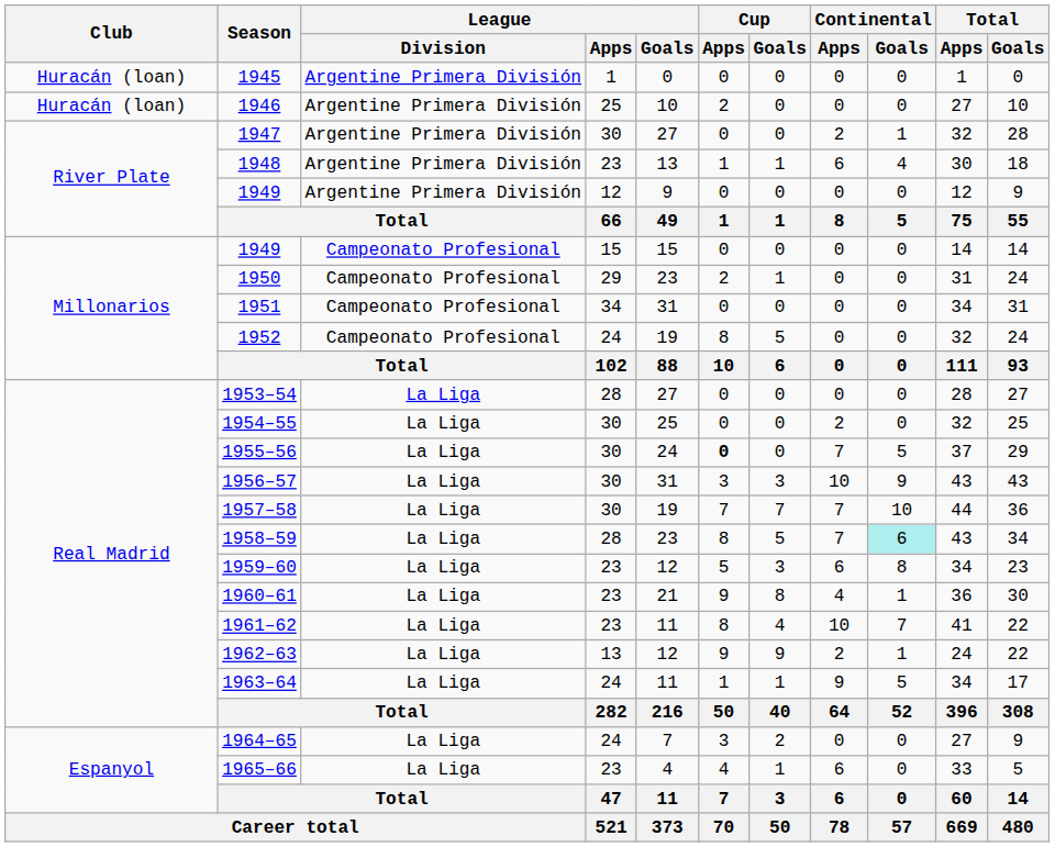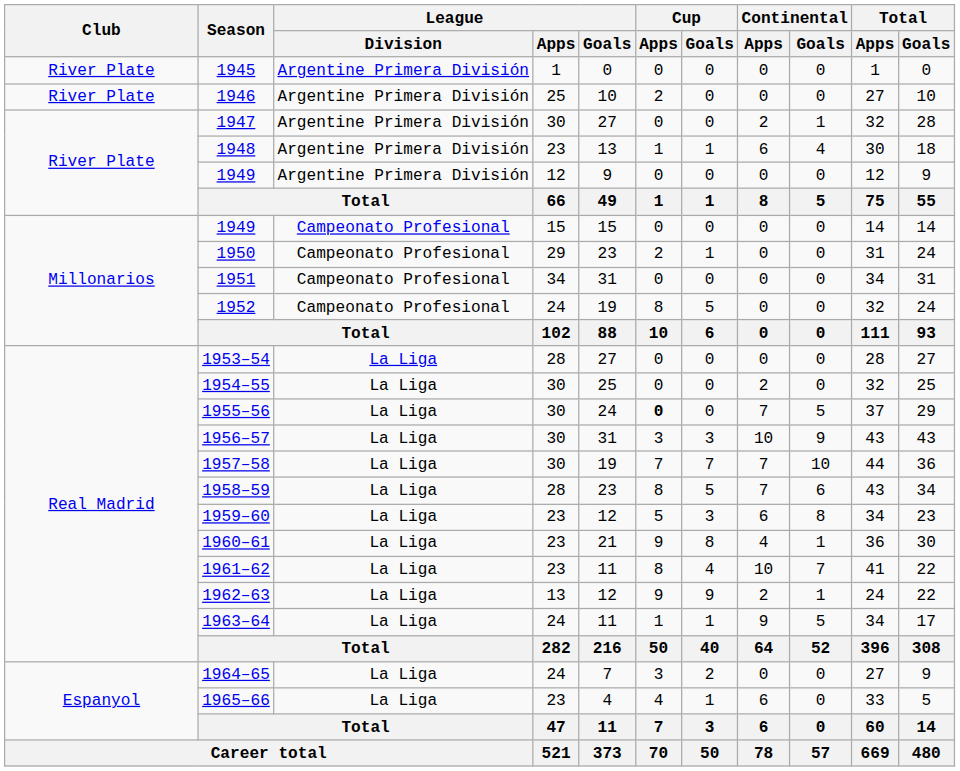 <table class="wikitable" style="text-align:center">
 <tr>
 <th rowspan="2" width="150">Club</th>
 <th rowspan="2">Season</th>
 <th colspan="3">League</th>
 <th colspan="2">Cup</th>
 <th colspan="2">Continental</th>
 <th colspan="2">Total</th>
 </tr>
 <tr>
 <th>Division</th>
 <th>Apps</th>
 <th>Goals</th>
 <th>Apps</th>
 <th>Goals</th>
 <th>Apps</th>
 <th>Goals</th>
 <th>Apps</th>
 <th>Goals</th>
 </tr>
 <tr>
-<td><a href='#'>Huracán</a> (loan)</td>
+<td><a href='#'>River Plate</a></td>
 <td><a href='#'>1945</a></td>
 <td><a href='#'>Argentine Primera División</a></td>
 <td>1</td>
 <td>0</td>
 <td>0</td>
 <td>0</td>
 <td>0</td>
 <td>0</td>
 <td>1</td>
 <td>0</td>
 </tr>
 <tr>
-<td><a href='#'>Huracán</a> (loan)</td>
+<td><a href='#'>River Plate</a></td>
 <td><a href='#'>1946</a></td>
 <td>Argentine Primera División</td>
 <td>25</td>
 <td>10</td>
 <td>2</td>
 <td>0</td>
 <td>0</td>
 <td>0</td>
 <td>27</td>
 <td>10</td>
 </tr>
 <tr>
 <td rowspan="4"><a href='#'>River Plate</a></td>
 <td><a href='#'>1947</a></td>
 <td>Argentine Primera División</td>
 <td>30</td>
 <td>27</td>
 <td>0</td>
 <td>0</td>
 <td>2</td>
 <td>1</td>
 <td>32</td>
 <td>28</td>
 </tr>
 <tr>
 <td><a href='#'>1948</a></td>
 <td>Argentine Primera División</td>
 <td>23</td>
 <td>13</td>
 <td>1</td>
 <td>1</td>
 <td>6</td>
 <td>4</td>
 <td>30</td>
 <td>18</td>
 </tr>
 <tr>
 <td><a href='#'>1949</a></td>
 <td>Argentine Primera División</td>
 <td>12</td>
 <td>9</td>
 <td>0</td>
 <td>0</td>
 <td>0</td>
 <td>0</td>
 <td>12</td>
 <td>9</td>
 </tr>
 <tr>
 <th colspan="2">Total</th>
 <th>66</th>
 <th>49</th>
 <th>1</th>
 <th>1</th>
 <th>8</th>
 <th>5</th>
 <th>75</th>
 <th>55</th>
 </tr>
 <tr>
 <td rowspan="5"><a href='#'>Millonarios</a></td>
 <td><a href='#'>1949</a></td>
 <td><a href='#'>Campeonato Profesional</a></td>
 <td>15</td>
 <td>15</td>
 <td>0</td>
 <td>0</td>
 <td>0</td>
 <td>0</td>
 <td>14</td>
 <td>14</td>
 </tr>
 <tr>
 <td><a href='#'>1950</a></td>
 <td>Campeonato Profesional</td>
 <td>29</td>
 <td>23</td>
 <td>2</td>
 <td>1</td>
 <td>0</td>
 <td>0</td>
 <td>31</td>
 <td>24</td>
 </tr>
 <tr>
 <td><a href='#'>1951</a></td>
 <td>Campeonato Profesional</td>
 <td>34</td>
 <td>31</td>
 <td>0</td>
 <td>0</td>
 <td>0</td>
 <td>0</td>
 <td>34</td>
 <td>31</td>
 </tr>
 <tr>
 <td><a href='#'>1952</a></td>
 <td>Campeonato Profesional</td>
 <td>24</td>
 <td>19</td>
 <td>8</td>
 <td>5</td>
 <td>0</td>
 <td>0</td>
 <td>32</td>
 <td>24</td>
 </tr>
 <tr>
 <th colspan="2">Total</th>
 <th>102</th>
 <th>88</th>
 <th>10</th>
 <th>6</th>
 <th>0</th>
 <th>0</th>
 <th>111</th>
 <th>93</th>
 </tr>
 <tr>
 <td rowspan="12"><a href='#'>Real Madrid</a></td>
 <td><a href='#'>1953–54</a></td>
 <td><a href='#'>La Liga</a></td>
 <td>28</td>
 <td>27</td>
 <td>0</td>
 <td>0</td>
 <td>0</td>
 <td>0</td>
 <td>28</td>
 <td>27</td>
 </tr>
 <tr>
 <td><a href='#'>1954–55</a></td>
 <td>La Liga</td>
 <td>30</td>
 <td>25</td>
 <td>0</td>
 <td>0</td>
 <td>2</td>
 <td>0</td>
 <td>32</td>
 <td>25</td>
 </tr>
 <tr>
 <td><a href='#'>1955–56</a></td>
 <td>La Liga</td>
 <td>30</td>
 <td>24</td>
 <td><strong>0</strong></td>
 <td>0</td>
 <td>7</td>
 <td>5</td>
 <td>37</td>
 <td>29</td>
 </tr>
 <tr>
 <td><a href='#'>1956–57</a></td>
 <td>La Liga</td>
 <td>30</td>
 <td>31</td>
 <td>3</td>
 <td>3</td>
 <td>10</td>
 <td>9</td>
 <td>43</td>
 <td>43</td>
 </tr>
 <tr>
 <td><a href='#'>1957–58</a></td>
 <td>La Liga</td>
 <td>30</td>
 <td>19</td>
 <td>7</td>
 <td>7</td>
 <td>7</td>
 <td>10</td>
 <td>44</td>
 <td>36</td>
 </tr>
 <tr>
 <td><a href='#'>1958–59</a></td>
 <td>La Liga</td>
 <td>28</td>
 <td>23</td>
 <td>8</td>
 <td>5</td>
 <td>7</td>
-<td style="background: paleturquoise;">6</td>
+<td>6</td>
 <td>43</td>
 <td>34</td>
 </tr>
 <tr>
 <td><a href='#'>1959–60</a></td>
 <td>La Liga</td>
 <td>23</td>
 <td>12</td>
 <td>5</td>
 <td>3</td>
 <td>6</td>
 <td>8</td>
 <td>34</td>
 <td>23</td>
 </tr>
 <tr>
 <td><a href='#'>1960–61</a></td>
 <td>La Liga</td>
 <td>23</td>
 <td>21</td>
 <td>9</td>
 <td>8</td>
 <td>4</td>
 <td>1</td>
 <td>36</td>
 <td>30</td>
 </tr>
 <tr>
 <td><a href='#'>1961–62</a></td>
 <td>La Liga</td>
 <td>23</td>
 <td>11</td>
 <td>8</td>
 <td>4</td>
 <td>10</td>
 <td>7</td>
 <td>41</td>
 <td>22</td>
 </tr>
 <tr>
 <td><a href='#'>1962–63</a></td>
 <td>La Liga</td>
 <td>13</td>
 <td>12</td>
 <td>9</td>
 <td>9</td>
 <td>2</td>
 <td>1</td>
 <td>24</td>
 <td>22</td>
 </tr>
 <tr>
 <td><a href='#'>1963–64</a></td>
 <td>La Liga</td>
 <td>24</td>
 <td>11</td>
 <td>1</td>
 <td>1</td>
 <td>9</td>
 <td>5</td>
 <td>34</td>
 <td>17</td>
 </tr>
 <tr>
 <th colspan="2">Total</th>
 <th>282</th>
 <th>216</th>
 <th>50</th>
 <th>40</th>
 <th>64</th>
 <th>52</th>
 <th>396</th>
 <th>308</th>
 </tr>
 <tr>
 <td rowspan="3"><a href='#'>Espanyol</a></td>
 <td><a href='#'>1964–65</a></td>
 <td>La Liga</td>
 <td>24</td>
 <td>7</td>
 <td>3</td>
 <td>2</td>
 <td>0</td>
 <td>0</td>
 <td>27</td>
 <td>9</td>
 </tr>
 <tr>
 <td><a href='#'>1965–66</a></td>
 <td>La Liga</td>
 <td>23</td>
 <td>4</td>
 <td>4</td>
 <td>1</td>
 <td>6</td>
 <td>0</td>
 <td>33</td>
 <td>5</td>
 </tr>
 <tr>
 <th colspan="2">Total</th>
 <th>47</th>
 <th>11</th>
 <th>7</th>
 <th>3</th>
 <th>6</th>
 <th>0</th>
 <th>60</th>
 <th>14</th>
 </tr>
 <tr style="background:beige">
 <th colspan="3">Career total</th>
 <th>521</th>
 <th>373</th>
 <th>70</th>
 <th>50</th>
 <th>78</th>
 <th>57</th>
 <th>669</th>
 <th>480</th>
 </tr>
 </table>
